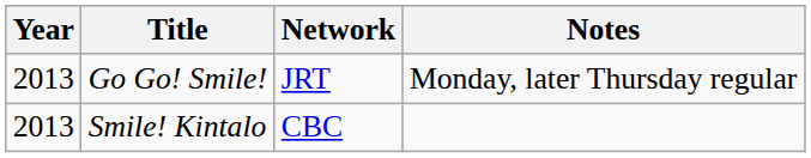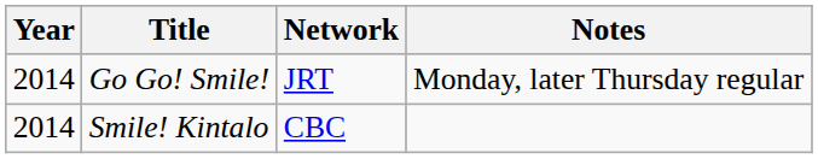 <table class="wikitable">
 <tr>
 <th>Year</th>
 <th>Title</th>
 <th>Network</th>
 <th>Notes</th>
 </tr>
 <tr>
-<td>2013</td>
+<td>2014</td>
 <td><em>Go Go! Smile!</em></td>
 <td><a href='#'>JRT</a></td>
 <td>Monday, later Thursday regular</td>
 </tr>
 <tr>
-<td>2013</td>
+<td>2014</td>
 <td><em>Smile! Kintalo</em></td>
 <td><a href='#'>CBC</a></td>
 <td></td>
 </tr>
 </table>
